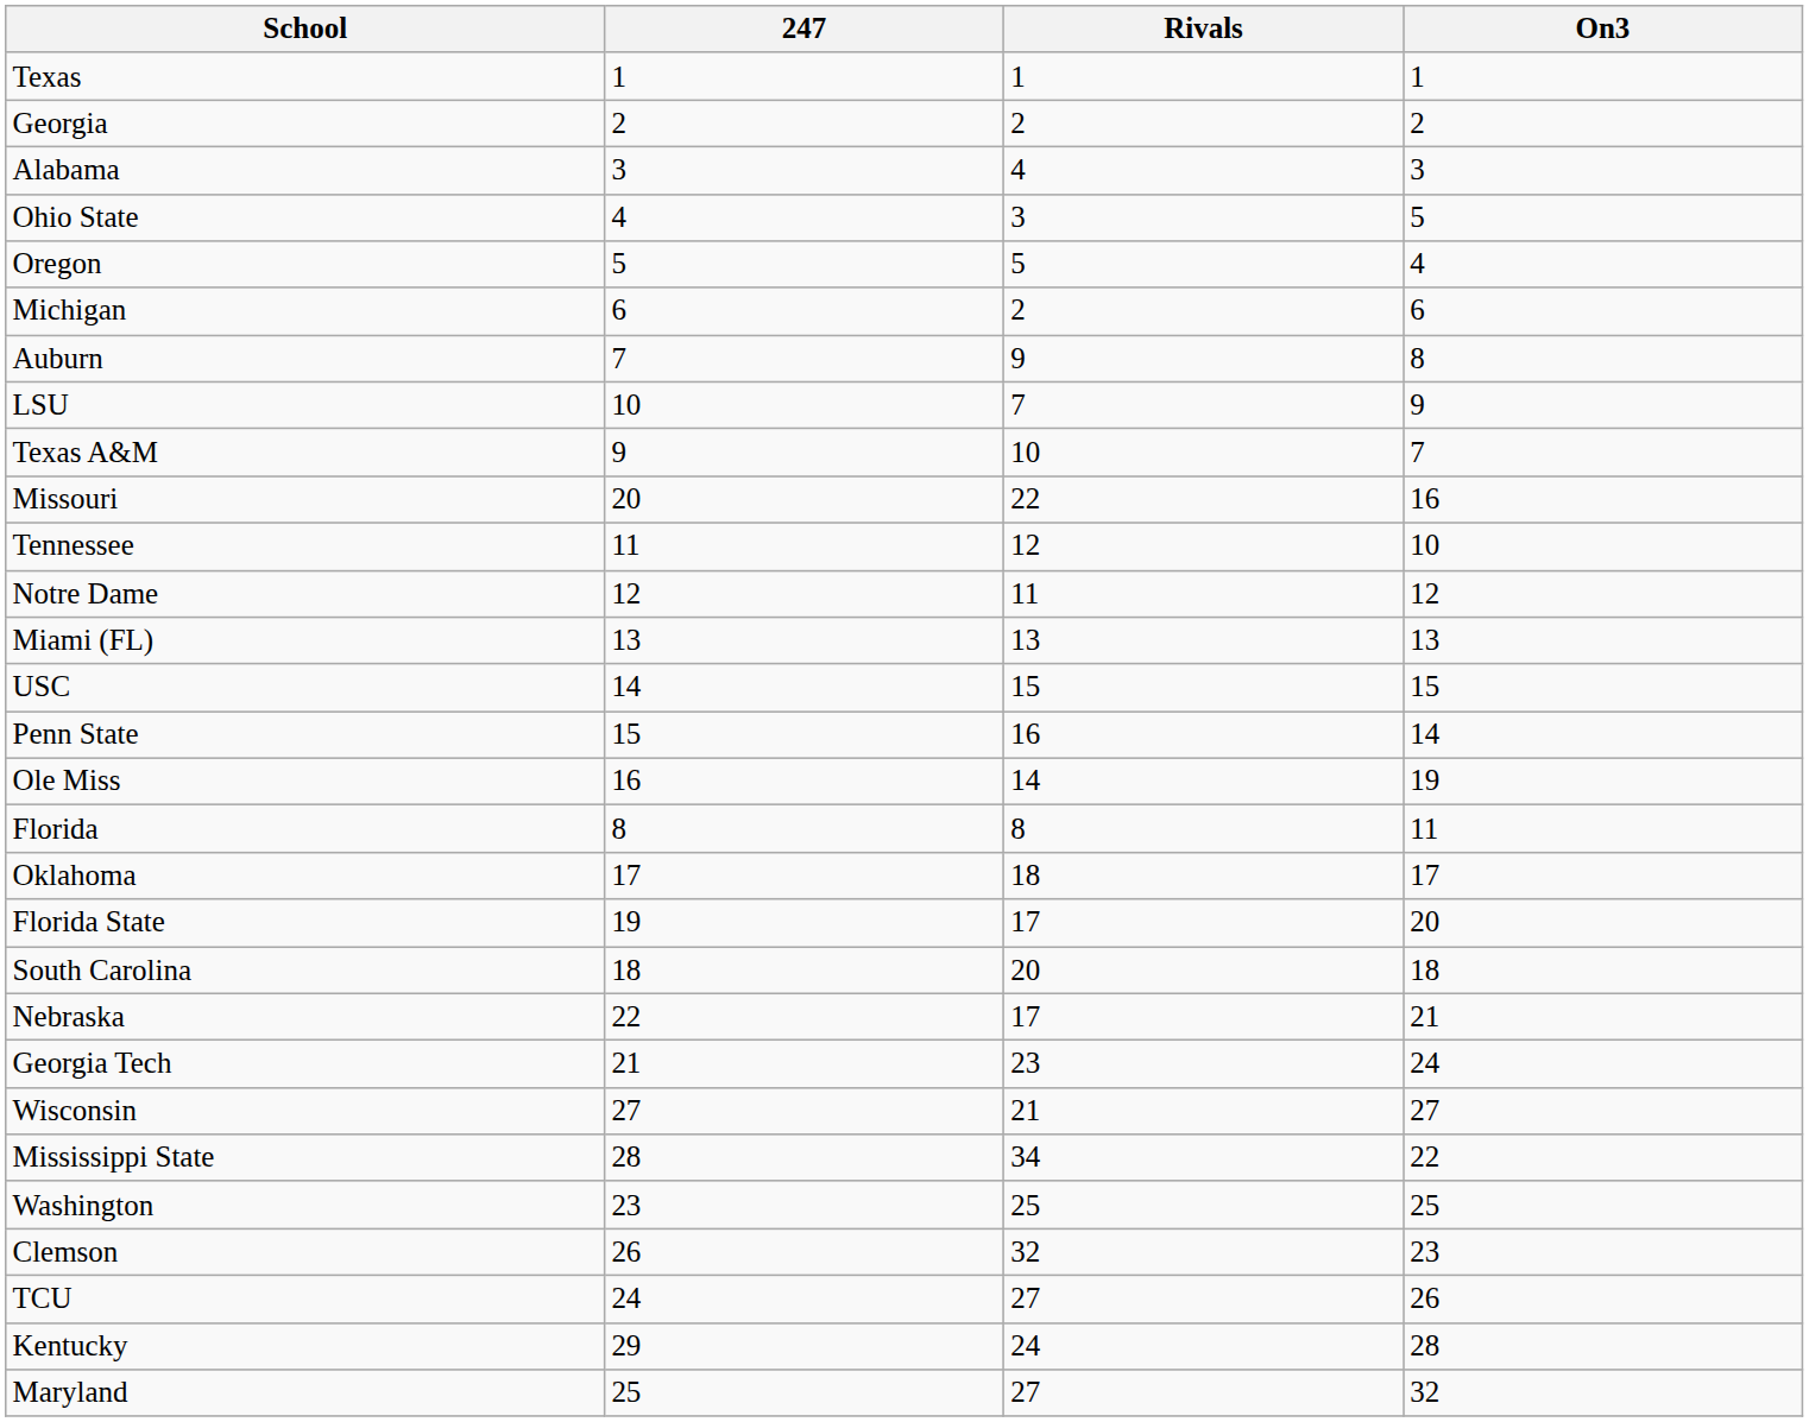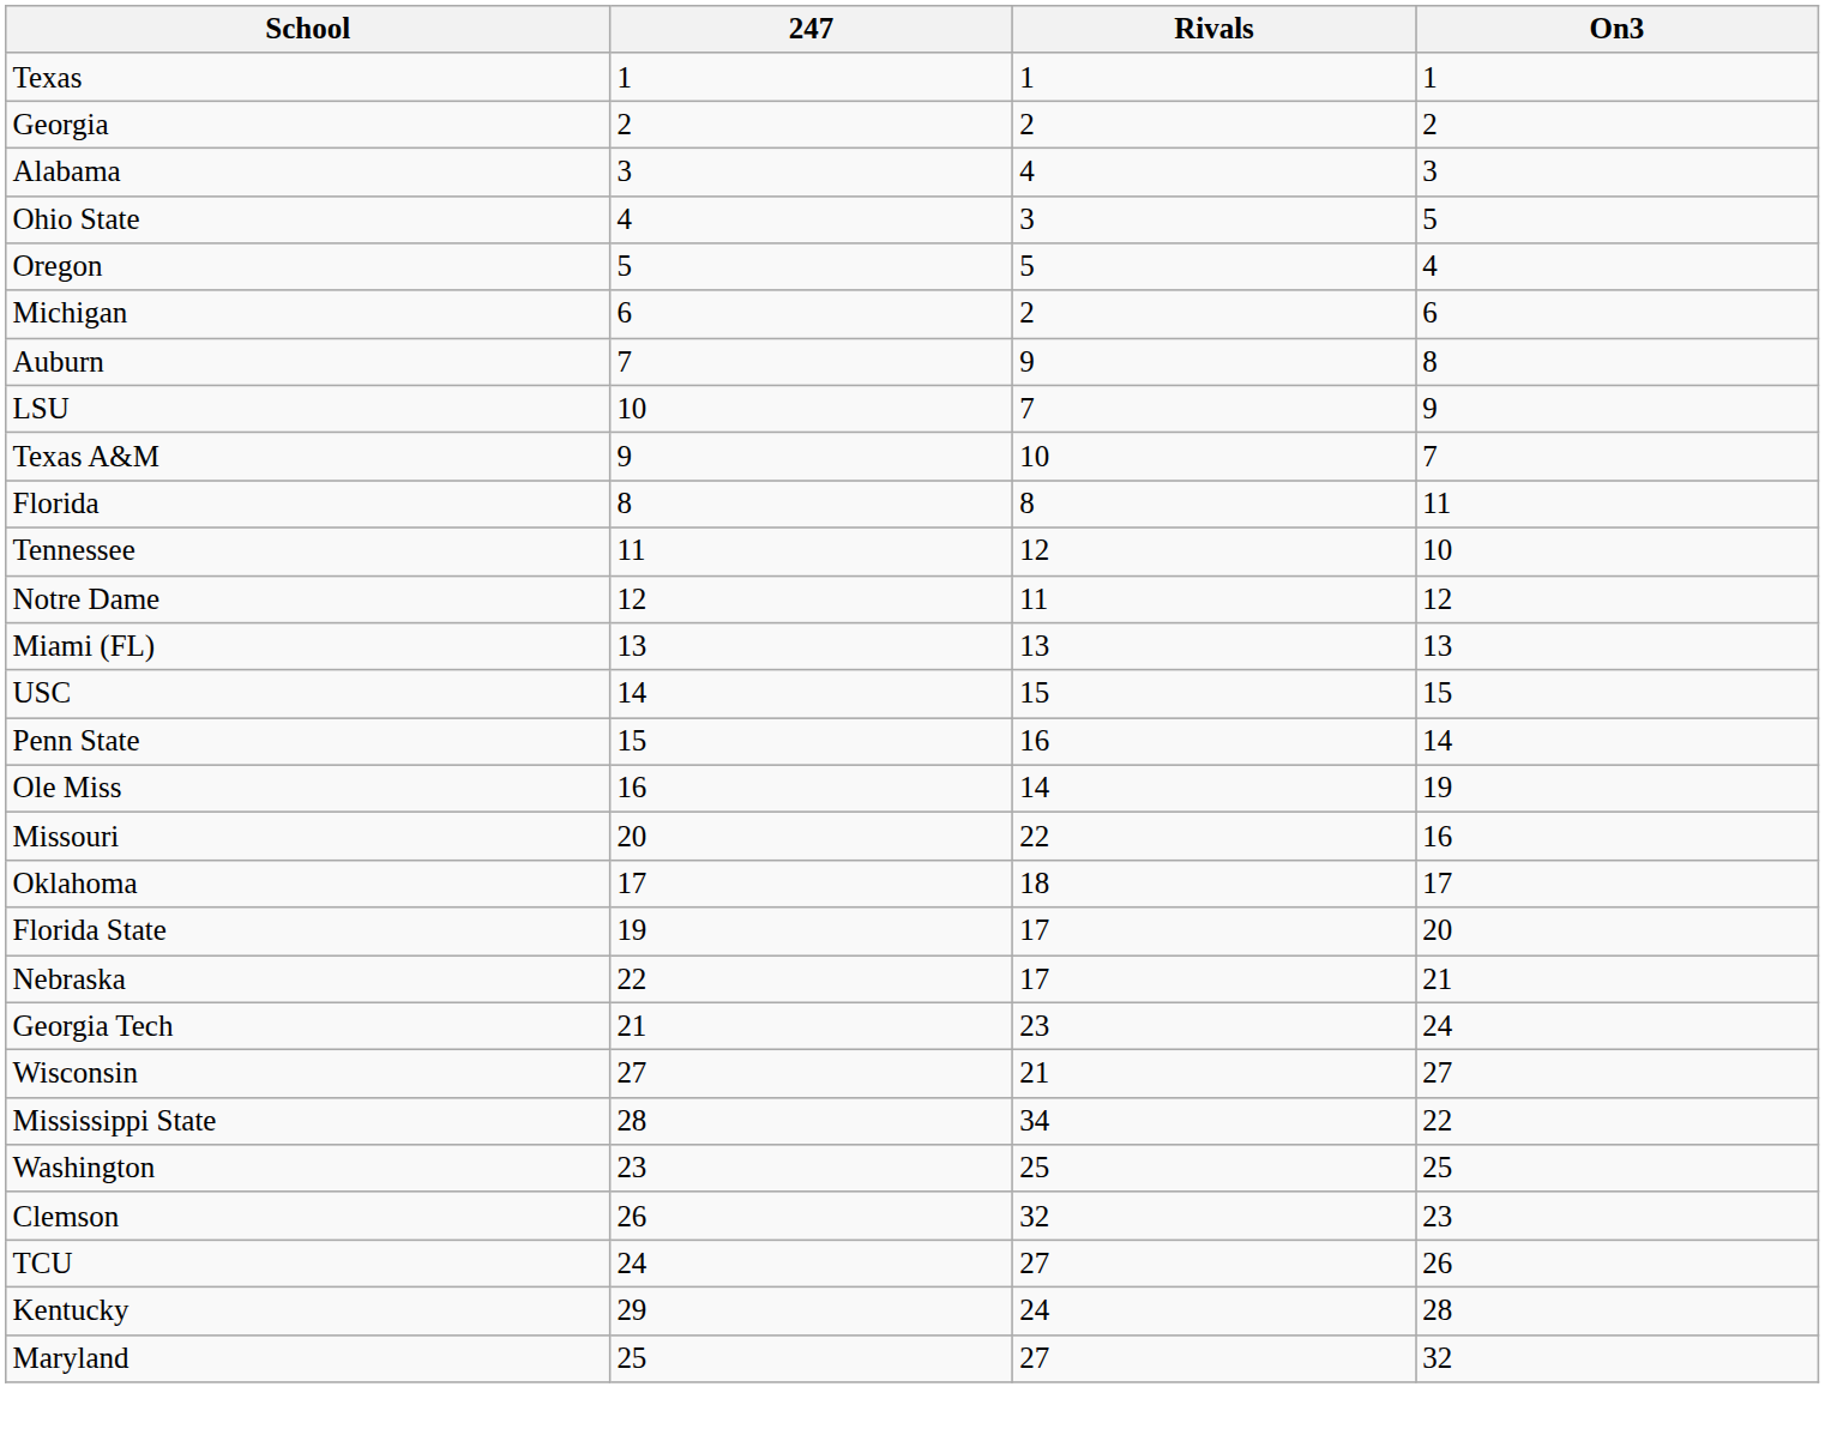 <table class="wikitable sortable">
 <tr>
 <th bgcolor="#DDDDFF" width="12%">School</th>
 <th bgcolor="#DDDDFF" width="8%">247 </th>
 <th bgcolor="#DDDDFF" width="8%">Rivals</th>
 <th bgcolor="#DDDDFF" width="8%">On3</th>
 </tr>
 <tr>
 <td>Texas</td>
 <td>1</td>
 <td>1</td>
 <td>1</td>
 </tr>
 <tr>
 <td>Georgia</td>
 <td>2</td>
 <td>2</td>
 <td>2</td>
 </tr>
 <tr>
 <td>Alabama</td>
 <td>3</td>
 <td>4</td>
 <td>3</td>
 </tr>
 <tr>
 <td>Ohio State</td>
 <td>4</td>
 <td>3</td>
 <td>5</td>
 </tr>
 <tr>
 <td>Oregon</td>
 <td>5</td>
 <td>5</td>
 <td>4</td>
 </tr>
 <tr>
 <td>Michigan</td>
 <td>6</td>
 <td>2</td>
 <td>6</td>
 </tr>
 <tr>
 <td>Auburn</td>
 <td>7</td>
 <td>9</td>
 <td>8</td>
 </tr>
 <tr>
 <td>LSU</td>
 <td>10</td>
 <td>7</td>
 <td>9</td>
 </tr>
 <tr>
 <td>Texas A&M</td>
 <td>9</td>
 <td>10</td>
 <td>7</td>
 </tr>
 <tr>
-<td>Missouri</td>
-<td>20</td>
-<td>22</td>
-<td>16</td>
+<td>Florida</td>
+<td>8</td>
+<td>8</td>
+<td>11</td>
 </tr>
 <tr>
 <td>Tennessee</td>
 <td>11</td>
 <td>12</td>
 <td>10</td>
 </tr>
 <tr>
 <td>Notre Dame</td>
 <td>12</td>
 <td>11</td>
 <td>12</td>
 </tr>
 <tr>
 <td>Miami (FL)</td>
 <td>13</td>
 <td>13</td>
 <td>13</td>
 </tr>
 <tr>
 <td>USC</td>
 <td>14</td>
 <td>15</td>
 <td>15</td>
 </tr>
 <tr>
 <td>Penn State</td>
 <td>15</td>
 <td>16</td>
 <td>14</td>
 </tr>
 <tr>
 <td>Ole Miss</td>
 <td>16</td>
 <td>14</td>
 <td>19</td>
 </tr>
 <tr>
-<td>Florida</td>
-<td>8</td>
-<td>8</td>
-<td>11</td>
+<td>Missouri</td>
+<td>20</td>
+<td>22</td>
+<td>16</td>
 </tr>
 <tr>
 <td>Oklahoma</td>
 <td>17</td>
 <td>18</td>
 <td>17</td>
 </tr>
 <tr>
 <td>Florida State</td>
 <td>19</td>
 <td>17</td>
 <td>20</td>
-</tr>
-<tr>
-<td>South Carolina</td>
-<td>18</td>
-<td>20</td>
-<td>18</td>
 </tr>
 <tr>
 <td>Nebraska</td>
 <td>22</td>
 <td>17</td>
 <td>21</td>
 </tr>
 <tr>
 <td>Georgia Tech</td>
 <td>21</td>
 <td>23</td>
 <td>24</td>
 </tr>
 <tr>
 <td>Wisconsin</td>
 <td>27</td>
 <td>21</td>
 <td>27</td>
 </tr>
 <tr>
 <td>Mississippi State</td>
 <td>28</td>
 <td>34</td>
 <td>22</td>
 </tr>
 <tr>
 <td>Washington</td>
 <td>23</td>
 <td>25</td>
 <td>25</td>
 </tr>
 <tr>
 <td>Clemson</td>
 <td>26</td>
 <td>32</td>
 <td>23</td>
 </tr>
 <tr>
 <td>TCU</td>
 <td>24</td>
 <td>27</td>
 <td>26</td>
 </tr>
 <tr>
 <td>Kentucky</td>
 <td>29</td>
 <td>24</td>
 <td>28</td>
 </tr>
 <tr>
 <td>Maryland</td>
 <td>25</td>
 <td>27</td>
 <td>32</td>
 </tr>
 </table>
